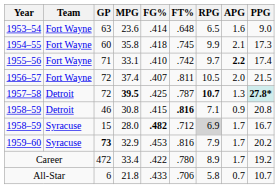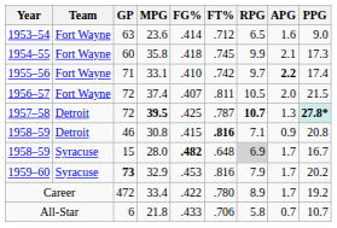 <table class="wikitable sortable" style="font-size:95%; text-align:right;">
 <tr>
 <th>Year</th>
 <th>Team</th>
 <th>GP</th>
 <th>MPG</th>
 <th>FG%</th>
 <th>FT%</th>
 <th>RPG</th>
 <th>APG</th>
 <th>PPG</th>
 </tr>
 <tr>
 <td style="text-align:left;"><a href='#'>1953–54</a></td>
 <td style="text-align:left;"><a href='#'>Fort Wayne</a></td>
 <td>63</td>
 <td>23.6</td>
 <td>.414</td>
-<td>.648</td>
+<td>.712</td>
 <td>6.5</td>
 <td>1.6</td>
 <td>9.0</td>
 </tr>
 <tr>
 <td style="text-align:left;"><a href='#'>1954–55</a></td>
 <td style="text-align:left;"><a href='#'>Fort Wayne</a></td>
 <td>60</td>
 <td>35.8</td>
 <td>.418</td>
 <td>.745</td>
 <td>9.9</td>
 <td>2.1</td>
 <td>17.3</td>
 </tr>
 <tr>
 <td style="text-align:left;"><a href='#'>1955–56</a></td>
 <td style="text-align:left;"><a href='#'>Fort Wayne</a></td>
 <td>71</td>
 <td>33.1</td>
 <td>.410</td>
 <td>.742</td>
 <td>9.7</td>
 <td><strong>2.2</strong></td>
 <td>17.4</td>
 </tr>
 <tr>
 <td style="text-align:left;"><a href='#'>1956–57</a></td>
 <td style="text-align:left;"><a href='#'>Fort Wayne</a></td>
 <td>72</td>
 <td>37.4</td>
 <td>.407</td>
 <td>.811</td>
 <td>10.5</td>
 <td>2.0</td>
 <td>21.5</td>
 </tr>
 <tr>
 <td style="text-align:left;"><a href='#'>1957–58</a></td>
 <td style="text-align:left;"><a href='#'>Detroit</a></td>
 <td>72</td>
 <td><strong>39.5</strong></td>
 <td>.425</td>
 <td>.787</td>
 <td><strong>10.7</strong></td>
 <td>1.3</td>
 <td style="background:#cfecec;"><strong>27.8*</strong></td>
 </tr>
 <tr>
 <td style="text-align:left;"><a href='#'>1958–59</a></td>
 <td style="text-align:left;"><a href='#'>Detroit</a></td>
 <td>46</td>
 <td>30.8</td>
 <td>.415</td>
 <td><strong>.816</strong></td>
 <td>7.1</td>
 <td>0.9</td>
 <td>20.8</td>
 </tr>
 <tr>
 <td style="text-align:left;"><a href='#'>1958–59</a></td>
 <td style="text-align:left;"><a href='#'>Syracuse</a></td>
 <td>15</td>
 <td>28.0</td>
 <td><strong>.482</strong></td>
-<td>.712</td>
+<td>.648</td>
 <td style="background: lightgrey;">6.9</td>
 <td>1.7</td>
 <td>16.7</td>
 </tr>
 <tr>
 <td style="text-align:left;"><a href='#'>1959–60</a></td>
 <td style="text-align:left;"><a href='#'>Syracuse</a></td>
 <td><strong>73</strong></td>
 <td>32.9</td>
 <td>.453</td>
 <td>.816</td>
 <td>7.9</td>
 <td>1.7</td>
 <td>20.2</td>
 </tr>
 <tr class="sortbottom">
 <td colspan="2" style="text-align:center;">Career</td>
 <td>472</td>
 <td>33.4</td>
 <td>.422</td>
 <td>.780</td>
 <td>8.9</td>
 <td>1.7</td>
 <td>19.2</td>
 </tr>
 <tr class="sortbottom">
 <td colspan="2" style="text-align:center;">All-Star</td>
 <td>6</td>
 <td>21.8</td>
 <td>.433</td>
 <td>.706</td>
 <td>5.8</td>
 <td>0.7</td>
 <td>10.7</td>
 </tr>
 </table>
